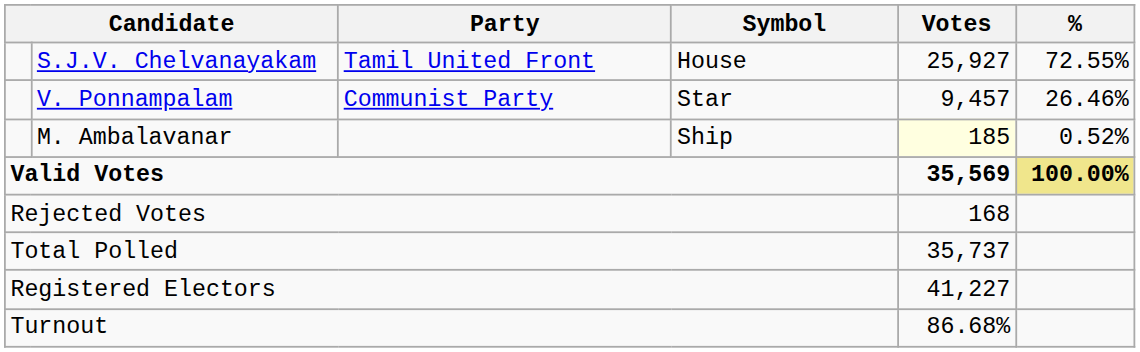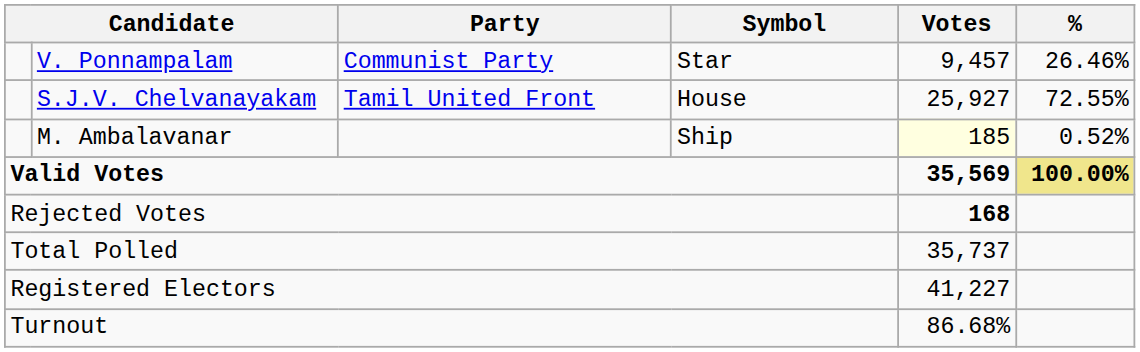 <table class="wikitable" border="1" style="text-align:right;">
 <tr>
 <th align=left colspan=2 width="180">Candidate</th>
 <th align=left width="180">Party</th>
 <th align=left width="120">Symbol</th>
 <th align=left width="60">Votes</th>
 <th align=left width="60">%</th>
 </tr>
 <tr>
 <td bgcolor=> </td>
+<td align=left><a href='#'>V. Ponnampalam</a></td>
+<td align=left><a href='#'>Communist Party</a></td>
+<td align=left>Star</td>
+<td>9,457</td>
+<td>26.46%</td>
+</tr>
+<tr>
+<td bgcolor=> </td>
 <td align=left><a href='#'>S.J.V. Chelvanayakam</a></td>
 <td align=left><a href='#'>Tamil United Front</a></td>
 <td align=left>House</td>
 <td>25,927</td>
 <td>72.55%</td>
-</tr>
-<tr>
-<td bgcolor=> </td>
-<td align=left><a href='#'>V. Ponnampalam</a></td>
-<td align=left><a href='#'>Communist Party</a></td>
-<td align=left>Star</td>
-<td>9,457</td>
-<td>26.46%</td>
 </tr>
 <tr>
 <td></td>
 <td align=left>M. Ambalavanar</td>
 <td></td>
 <td align=left>Ship</td>
 <td style="background: lightyellow;">185</td>
 <td>0.52%</td>
 </tr>
 <tr>
 <td align=left colspan=4><strong>Valid Votes</strong></td>
 <td><strong>35,569</strong></td>
 <td style="background: khaki;"><strong>100.00%</strong></td>
 </tr>
 <tr>
 <td align=left colspan=4>Rejected Votes</td>
-<td>168</td>
+<td><strong>168</strong></td>
 <td></td>
 </tr>
 <tr>
 <td align=left colspan=4>Total Polled</td>
 <td>35,737</td>
 <td></td>
 </tr>
 <tr>
 <td align=left colspan=4>Registered Electors</td>
 <td>41,227</td>
 <td></td>
 </tr>
 <tr>
 <td align=left colspan=4>Turnout</td>
 <td>86.68%</td>
 </tr>
 </table>
